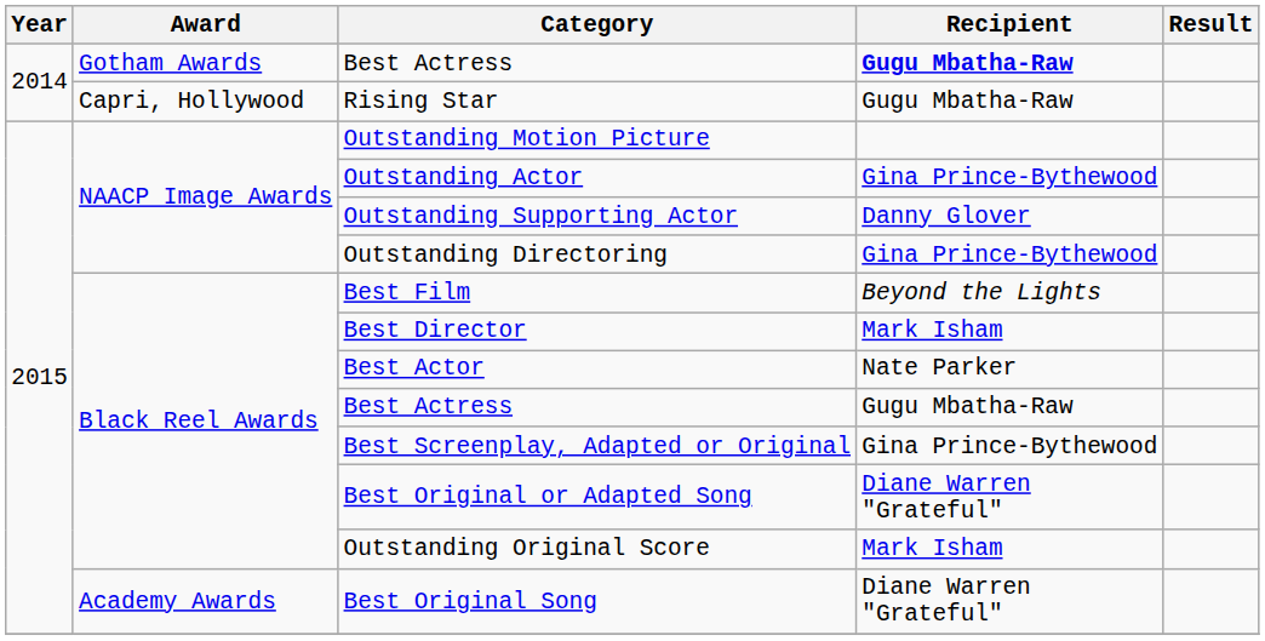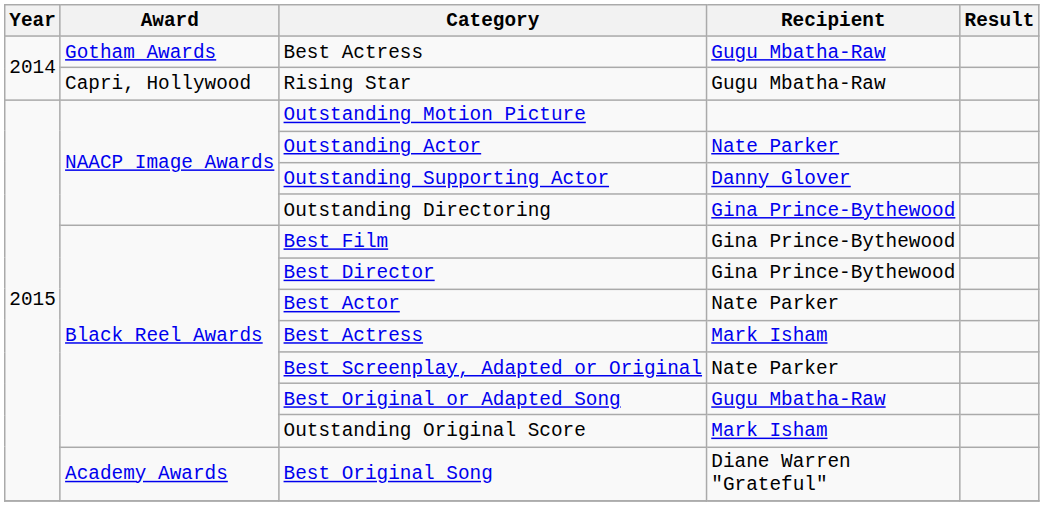 <table class="wikitable sortable">
 <tr>
 <th>Year</th>
 <th>Award</th>
 <th>Category</th>
 <th>Recipient</th>
 <th>Result</th>
 </tr>
 <tr>
 <td rowspan=2>2014</td>
 <td><a href='#'>Gotham Awards</a></td>
 <td>Best Actress</td>
-<td><strong><a href='#'>Gugu Mbatha-Raw</a></strong></td>
+<td><a href='#'>Gugu Mbatha-Raw</a></td>
 <td></td>
 </tr>
 <tr>
 <td>Capri, Hollywood</td>
 <td>Rising Star</td>
 <td>Gugu Mbatha-Raw</td>
 <td></td>
 </tr>
 <tr>
 <td rowspan="12">2015</td>
 <td rowspan=4><a href='#'>NAACP Image Awards</a></td>
 <td><a href='#'>Outstanding Motion Picture</a></td>
 <td></td>
 <td></td>
 </tr>
 <tr>
 <td><a href='#'>Outstanding Actor</a></td>
-<td><a href='#'>Gina Prince-Bythewood</a></td>
+<td><a href='#'>Nate Parker</a></td>
 <td></td>
 </tr>
 <tr>
 <td><a href='#'>Outstanding Supporting Actor</a></td>
 <td><a href='#'>Danny Glover</a></td>
 <td></td>
 </tr>
 <tr>
 <td>Outstanding Directoring</td>
 <td><a href='#'>Gina Prince-Bythewood</a></td>
 <td></td>
 </tr>
 <tr>
 <td rowspan=7><a href='#'>Black Reel Awards</a></td>
 <td><a href='#'>Best Film</a></td>
-<td><em>Beyond the Lights</em></td>
+<td>Gina Prince-Bythewood</td>
 <td></td>
 </tr>
 <tr>
 <td><a href='#'>Best Director</a></td>
-<td><a href='#'>Mark Isham</a></td>
+<td>Gina Prince-Bythewood</td>
 <td></td>
 </tr>
 <tr>
 <td><a href='#'>Best Actor</a></td>
 <td>Nate Parker</td>
 <td></td>
 </tr>
 <tr>
 <td><a href='#'>Best Actress</a></td>
-<td>Gugu Mbatha-Raw</td>
+<td><a href='#'>Mark Isham</a></td>
 <td></td>
 </tr>
 <tr>
 <td><a href='#'>Best Screenplay, Adapted or Original</a></td>
-<td>Gina Prince-Bythewood</td>
+<td>Nate Parker</td>
 <td></td>
 </tr>
 <tr>
 <td><a href='#'>Best Original or Adapted Song</a></td>
-<td><a href='#'>Diane Warren</a><br>"Grateful"</td>
+<td><a href='#'>Gugu Mbatha-Raw</a></td>
 <td></td>
 </tr>
 <tr>
 <td>Outstanding Original Score</td>
 <td><a href='#'>Mark Isham</a></td>
 <td></td>
 </tr>
 <tr>
 <td><a href='#'>Academy Awards</a></td>
 <td><a href='#'>Best Original Song</a></td>
 <td>Diane Warren<br>"Grateful"</td>
 <td></td>
 </tr>
 <tr>
 </tr>
 </table>
